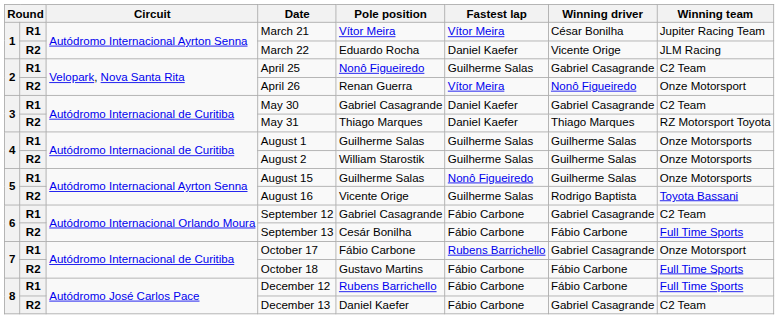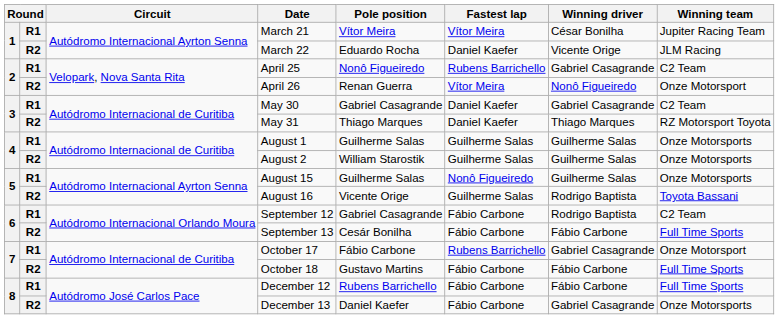 <table class="wikitable" style="font-size: 85%;">
 <tr>
 <th colspan=2>Round</th>
 <th>Circuit</th>
 <th>Date</th>
 <th>Pole position</th>
 <th>Fastest lap</th>
 <th>Winning driver</th>
 <th>Winning team</th>
 </tr>
 <tr>
 <th rowspan=2>1</th>
 <th>R1</th>
 <td rowspan=2><a href='#'>Autódromo Internacional Ayrton Senna</a></td>
 <td>March 21</td>
 <td><a href='#'>Vítor Meira</a></td>
 <td><a href='#'>Vítor Meira</a></td>
 <td>César Bonilha</td>
 <td>Jupiter Racing Team</td>
 </tr>
 <tr>
 <th>R2</th>
 <td>March 22</td>
 <td>Eduardo Rocha</td>
 <td>Daniel Kaefer</td>
 <td>Vicente Orige</td>
 <td>JLM Racing</td>
 </tr>
 <tr>
 <th rowspan=2>2</th>
 <th>R1</th>
 <td rowspan=2><a href='#'>Velopark</a>, <a href='#'>Nova Santa Rita</a></td>
 <td>April 25</td>
 <td><a href='#'>Nonô Figueiredo</a></td>
-<td>Guilherme Salas</td>
+<td><a href='#'>Rubens Barrichello</a></td>
 <td>Gabriel Casagrande</td>
 <td>C2 Team</td>
 </tr>
 <tr>
 <th>R2</th>
 <td>April 26</td>
 <td>Renan Guerra</td>
 <td><a href='#'>Vítor Meira</a></td>
 <td><a href='#'>Nonô Figueiredo</a></td>
 <td>Onze Motorsport</td>
 </tr>
 <tr>
 <th rowspan=2>3</th>
 <th>R1</th>
 <td rowspan=2><a href='#'>Autódromo Internacional de Curitiba</a></td>
 <td>May 30</td>
 <td>Gabriel Casagrande</td>
 <td>Daniel Kaefer</td>
 <td>Gabriel Casagrande</td>
 <td>C2 Team</td>
 </tr>
 <tr>
 <th>R2</th>
 <td>May 31</td>
 <td>Thiago Marques</td>
 <td>Daniel Kaefer</td>
 <td>Thiago Marques</td>
 <td>RZ Motorsport Toyota</td>
 </tr>
 <tr>
 <th rowspan=2>4</th>
 <th>R1</th>
 <td rowspan=2><a href='#'>Autódromo Internacional de Curitiba</a></td>
 <td>August 1</td>
 <td>Guilherme Salas</td>
 <td>Guilherme Salas</td>
 <td>Guilherme Salas</td>
 <td>Onze Motorsports</td>
 </tr>
 <tr>
 <th>R2</th>
 <td>August 2</td>
 <td>William Starostik</td>
 <td>Guilherme Salas</td>
 <td>Guilherme Salas</td>
 <td>Onze Motorsports</td>
 </tr>
 <tr>
 <th rowspan=2>5</th>
 <th>R1</th>
 <td rowspan=2><a href='#'>Autódromo Internacional Ayrton Senna</a></td>
 <td>August 15</td>
 <td>Guilherme Salas</td>
 <td><a href='#'>Nonô Figueiredo</a></td>
 <td>Guilherme Salas</td>
 <td>Onze Motorsports</td>
 </tr>
 <tr>
 <th>R2</th>
 <td>August 16</td>
 <td>Vicente Orige</td>
 <td>Guilherme Salas</td>
 <td>Rodrigo Baptista</td>
 <td><a href='#'>Toyota Bassani</a></td>
 </tr>
 <tr>
 <th rowspan=2>6</th>
 <th>R1</th>
 <td rowspan=2><a href='#'>Autódromo Internacional Orlando Moura</a></td>
 <td>September 12</td>
 <td>Gabriel Casagrande</td>
 <td>Fábio Carbone</td>
-<td>Gabriel Casagrande</td>
+<td>Rodrigo Baptista</td>
 <td>C2 Team</td>
 </tr>
 <tr>
 <th>R2</th>
 <td>September 13</td>
 <td>Cesár Bonilha</td>
 <td>Fábio Carbone</td>
 <td>Fábio Carbone</td>
 <td><a href='#'>Full Time Sports</a></td>
 </tr>
 <tr>
 <th rowspan=2>7</th>
 <th>R1</th>
 <td rowspan=2><a href='#'>Autódromo Internacional de Curitiba</a></td>
 <td>October 17</td>
 <td>Fábio Carbone</td>
 <td><a href='#'>Rubens Barrichello</a></td>
 <td>Gabriel Casagrande</td>
 <td>Onze Motorsport</td>
 </tr>
 <tr>
 <th>R2</th>
 <td>October 18</td>
 <td>Gustavo Martins</td>
 <td>Fábio Carbone</td>
 <td>Fábio Carbone</td>
 <td><a href='#'>Full Time Sports</a></td>
 </tr>
 <tr>
 <th rowspan=2>8</th>
 <th>R1</th>
 <td rowspan=2><a href='#'>Autódromo José Carlos Pace</a></td>
 <td>December 12</td>
 <td><a href='#'>Rubens Barrichello</a></td>
 <td>Fábio Carbone</td>
 <td>Fábio Carbone</td>
 <td><a href='#'>Full Time Sports</a></td>
 </tr>
 <tr>
 <th>R2</th>
 <td>December 13</td>
 <td>Daniel Kaefer</td>
 <td>Fábio Carbone</td>
 <td>Gabriel Casagrande</td>
-<td>C2 Team</td>
+<td>Onze Motorsports</td>
 </tr>
 </table>
